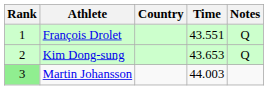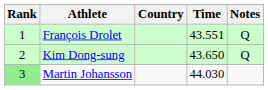 <table class="wikitable" style="text-align:center">
 <tr>
 <th>Rank</th>
 <th>Athlete</th>
 <th>Country</th>
 <th>Time</th>
 <th>Notes</th>
 </tr>
 <tr bgcolor=ccffcc>
 <td>1</td>
 <td align=left><a href='#'>François Drolet</a></td>
 <td align=left></td>
 <td>43.551</td>
 <td>Q</td>
 </tr>
 <tr bgcolor=ccffcc>
 <td>2</td>
 <td align=left><a href='#'>Kim Dong-sung</a></td>
 <td align=left></td>
-<td>43.653</td>
+<td>43.650</td>
 <td>Q</td>
 </tr>
 <tr>
 <td style="background: lightgreen;">3</td>
 <td align=left><a href='#'>Martin Johansson</a></td>
 <td align=left></td>
-<td>44.003</td>
+<td>44.030</td>
 <td></td>
 </tr>
 </table>
